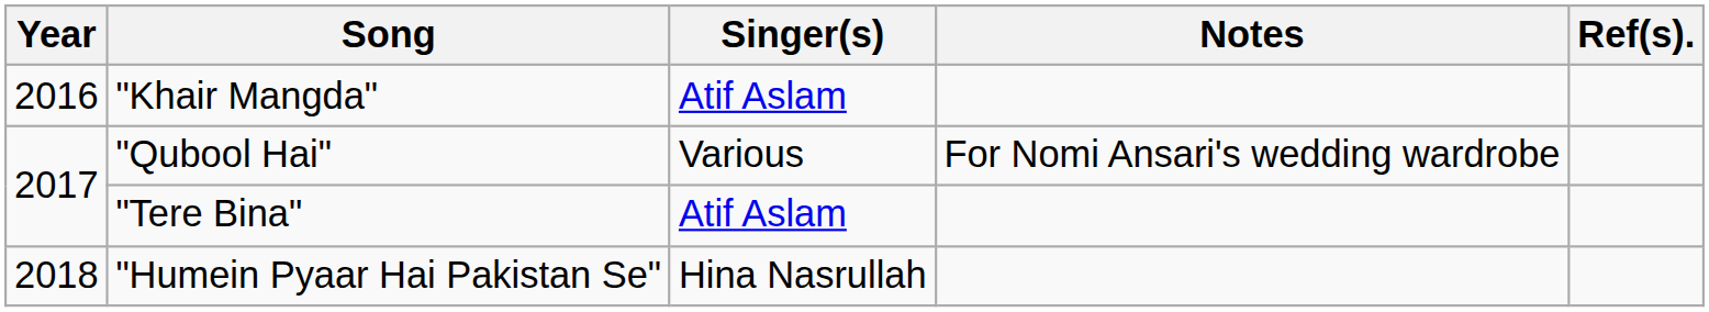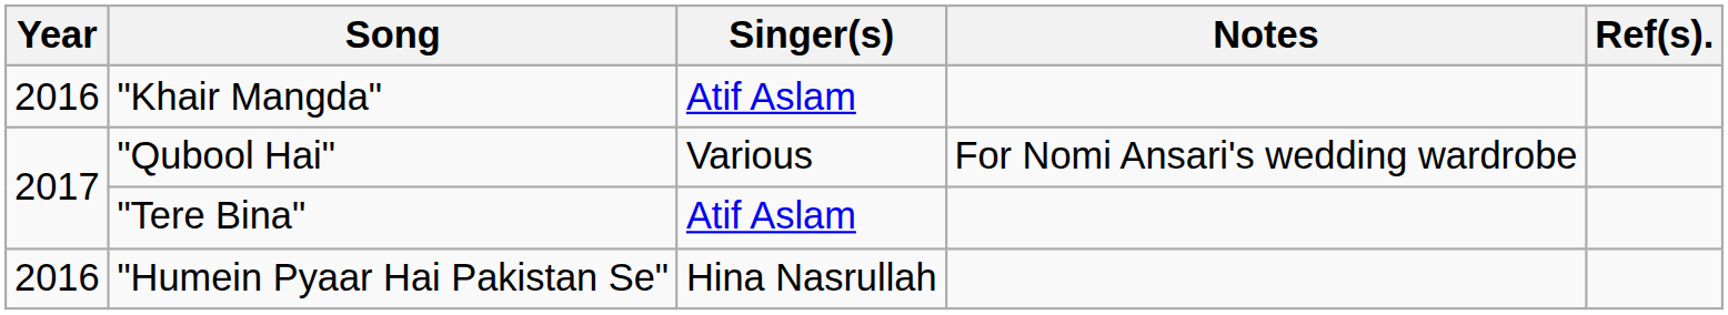 <table class="wikitable">
 <tr>
 <th>Year</th>
 <th>Song</th>
 <th>Singer(s)</th>
 <th>Notes</th>
 <th>Ref(s).</th>
 </tr>
 <tr>
 <td>2016</td>
 <td>"Khair Mangda"</td>
 <td><a href='#'>Atif Aslam</a></td>
 <td></td>
 <td></td>
 </tr>
 <tr>
 <td rowspan="2">2017</td>
 <td>"Qubool Hai"</td>
 <td>Various</td>
 <td>For Nomi Ansari's wedding wardrobe</td>
 <td></td>
 </tr>
 <tr>
 <td>"Tere Bina"</td>
 <td><a href='#'>Atif Aslam</a></td>
 <td></td>
 <td></td>
 </tr>
 <tr>
-<td>2018</td>
+<td>2016</td>
 <td>"Humein Pyaar Hai Pakistan Se"</td>
 <td>Hina Nasrullah</td>
 <td></td>
 <td></td>
 </tr>
 </table>
